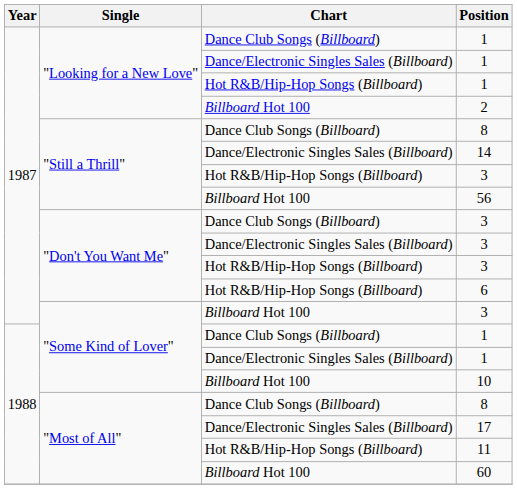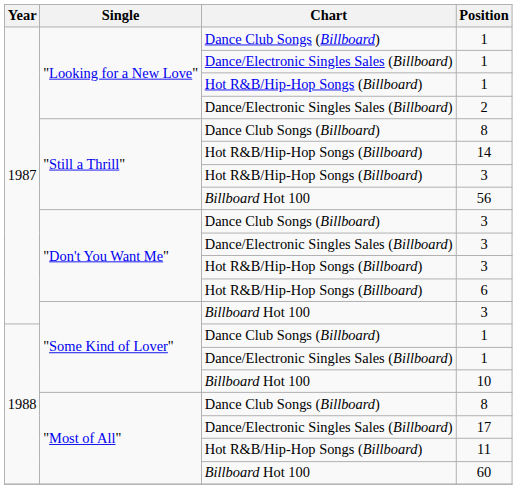 <table class="wikitable">
 <tr>
 <th align="left">Year</th>
 <th align="left">Single</th>
 <th align="left">Chart</th>
 <th align="left">Position</th>
 </tr>
 <tr>
 <td rowspan="13">1987</td>
 <td rowspan="4">"<a href='#'>Looking for a New Love</a>"</td>
 <td align="left"><a href='#'>Dance Club Songs</a> (<a href='#'><em>Billboard</em></a>)</td>
 <td align="center">1</td>
 </tr>
 <tr>
 <td align="left"><a href='#'>Dance/Electronic Singles Sales</a> (<em>Billboard</em>)</td>
 <td align="center">1</td>
 </tr>
 <tr>
 <td align="left"><a href='#'>Hot R&B/Hip-Hop Songs</a> (<em>Billboard</em>)</td>
 <td align="center">1</td>
 </tr>
 <tr>
-<td align="left"><a href='#'><em>Billboard</em> Hot 100</a></td>
+<td align="left">Dance/Electronic Singles Sales (<em>Billboard</em>)</td>
 <td align="center">2</td>
 </tr>
 <tr>
 <td rowspan="4">"<a href='#'>Still a Thrill</a>"</td>
 <td align="left">Dance Club Songs (<em>Billboard</em>)</td>
 <td align="center">8</td>
 </tr>
 <tr>
-<td align="left">Dance/Electronic Singles Sales (<em>Billboard</em>)</td>
+<td align="left">Hot R&B/Hip-Hop Songs (<em>Billboard</em>)</td>
 <td align="center">14</td>
 </tr>
 <tr>
 <td align="left">Hot R&B/Hip-Hop Songs (<em>Billboard</em>)</td>
 <td align="center">3</td>
 </tr>
 <tr>
 <td align="left"><em>Billboard</em> Hot 100</td>
 <td align="center">56</td>
 </tr>
 <tr>
 <td rowspan="4">"<a href='#'>Don't You Want Me</a>"</td>
 <td align="left">Dance Club Songs (<em>Billboard</em>)</td>
 <td align="center">3</td>
 </tr>
 <tr>
 <td align="left">Dance/Electronic Singles Sales (<em>Billboard</em>)</td>
 <td align="center">3</td>
 </tr>
 <tr>
 <td align="left">Hot R&B/Hip-Hop Songs (<em>Billboard</em>)</td>
 <td align="center">3</td>
 </tr>
 <tr>
 <td align="left">Hot R&B/Hip-Hop Songs (<em>Billboard</em>)</td>
 <td align="center">6</td>
 </tr>
 <tr>
 <td rowspan="4">"<a href='#'>Some Kind of Lover</a>"</td>
 <td align="left"><em>Billboard</em> Hot 100</td>
 <td align="center">3</td>
 </tr>
 <tr>
 <td rowspan="7">1988</td>
 <td align="left">Dance Club Songs (<em>Billboard</em>)</td>
 <td align="center">1</td>
 </tr>
 <tr>
 <td align="left">Dance/Electronic Singles Sales (<em>Billboard</em>)</td>
 <td align="center">1</td>
 </tr>
 <tr>
 <td align="left"><em>Billboard</em> Hot 100</td>
 <td align="center">10</td>
 </tr>
 <tr>
 <td rowspan="4">"<a href='#'>Most of All</a>"</td>
 <td align="left">Dance Club Songs (<em>Billboard</em>)</td>
 <td align="center">8</td>
 </tr>
 <tr>
 <td align="left">Dance/Electronic Singles Sales (<em>Billboard</em>)</td>
 <td align="center">17</td>
 </tr>
 <tr>
 <td align="left">Hot R&B/Hip-Hop Songs (<em>Billboard</em>)</td>
 <td align="center">11</td>
 </tr>
 <tr>
 <td align="left"><em>Billboard</em> Hot 100</td>
 <td align="center">60</td>
 </tr>
 <tr>
 </tr>
 </table>
